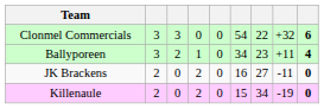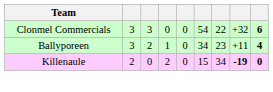 <table class="wikitable" style="text-align:center">
 <tr>
 <th style="width:175px;">Team</th>
 <th width="20"></th>
 <th width="20"></th>
 <th width="20"></th>
 <th width="20"></th>
 <th width="20"></th>
 <th width="20"></th>
 <th width="20"></th>
 <th width="20"></th>
 </tr>
 <tr style="background:#cfc;">
 <td>Clonmel Commercials</td>
 <td>3</td>
 <td>3</td>
 <td>0</td>
 <td>0</td>
 <td>54</td>
 <td>22</td>
 <td>+32</td>
 <td><strong>6</strong></td>
 </tr>
 <tr style="background:#cfc;">
 <td>Ballyporeen</td>
 <td>3</td>
 <td>2</td>
 <td>1</td>
 <td>0</td>
 <td>34</td>
 <td>23</td>
 <td>+11</td>
 <td><strong>4</strong></td>
 </tr>
-<tr>
-<td>JK Brackens</td>
-<td>2</td>
-<td>0</td>
-<td>2</td>
-<td>0</td>
-<td>16</td>
-<td>27</td>
-<td>-11</td>
-<td><strong>0</strong></td>
-</tr>
 <tr style="background:#fcf;">
 <td>Killenaule</td>
 <td>2</td>
 <td>0</td>
 <td>2</td>
 <td>0</td>
 <td>15</td>
 <td>34</td>
-<td>-19</td>
+<td><strong>-19</strong></td>
 <td><strong>0</strong></td>
 </tr>
 </table>
